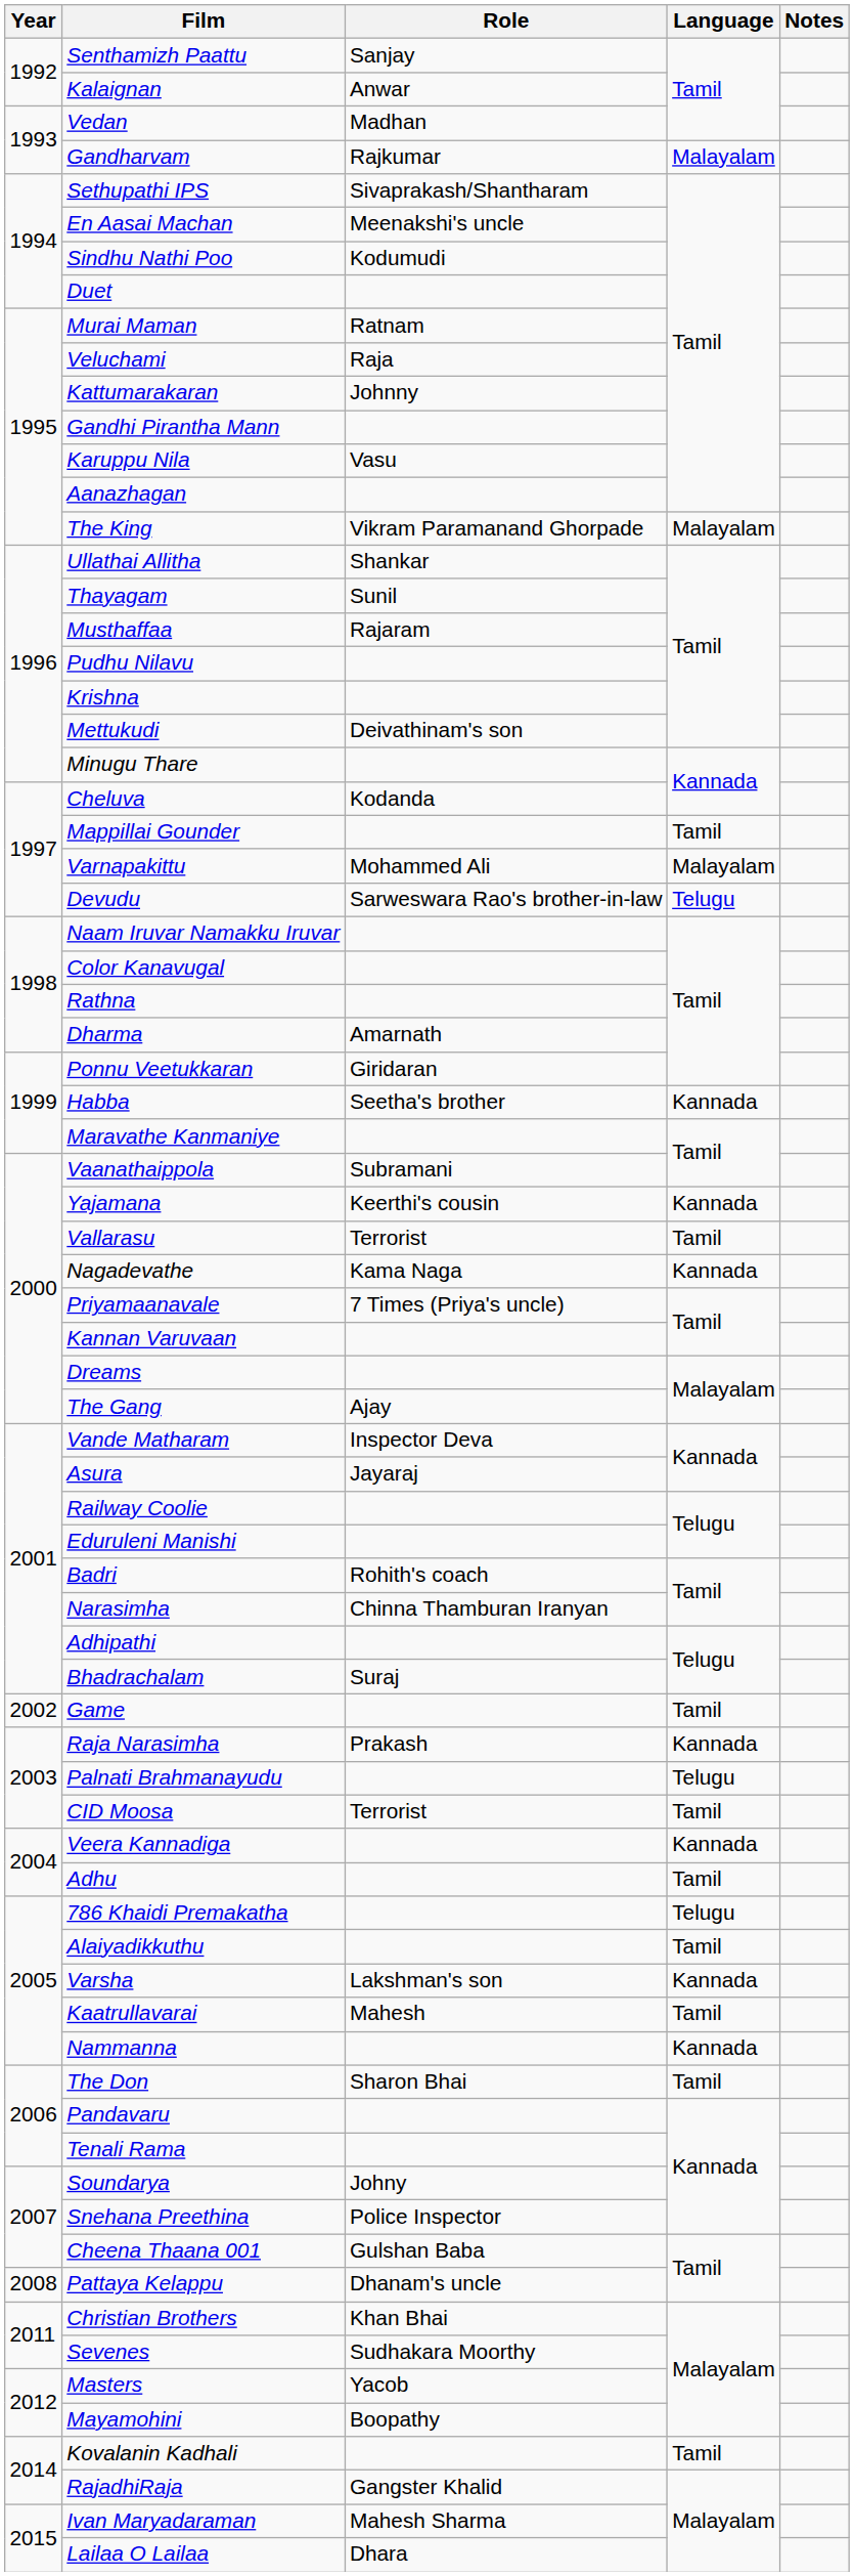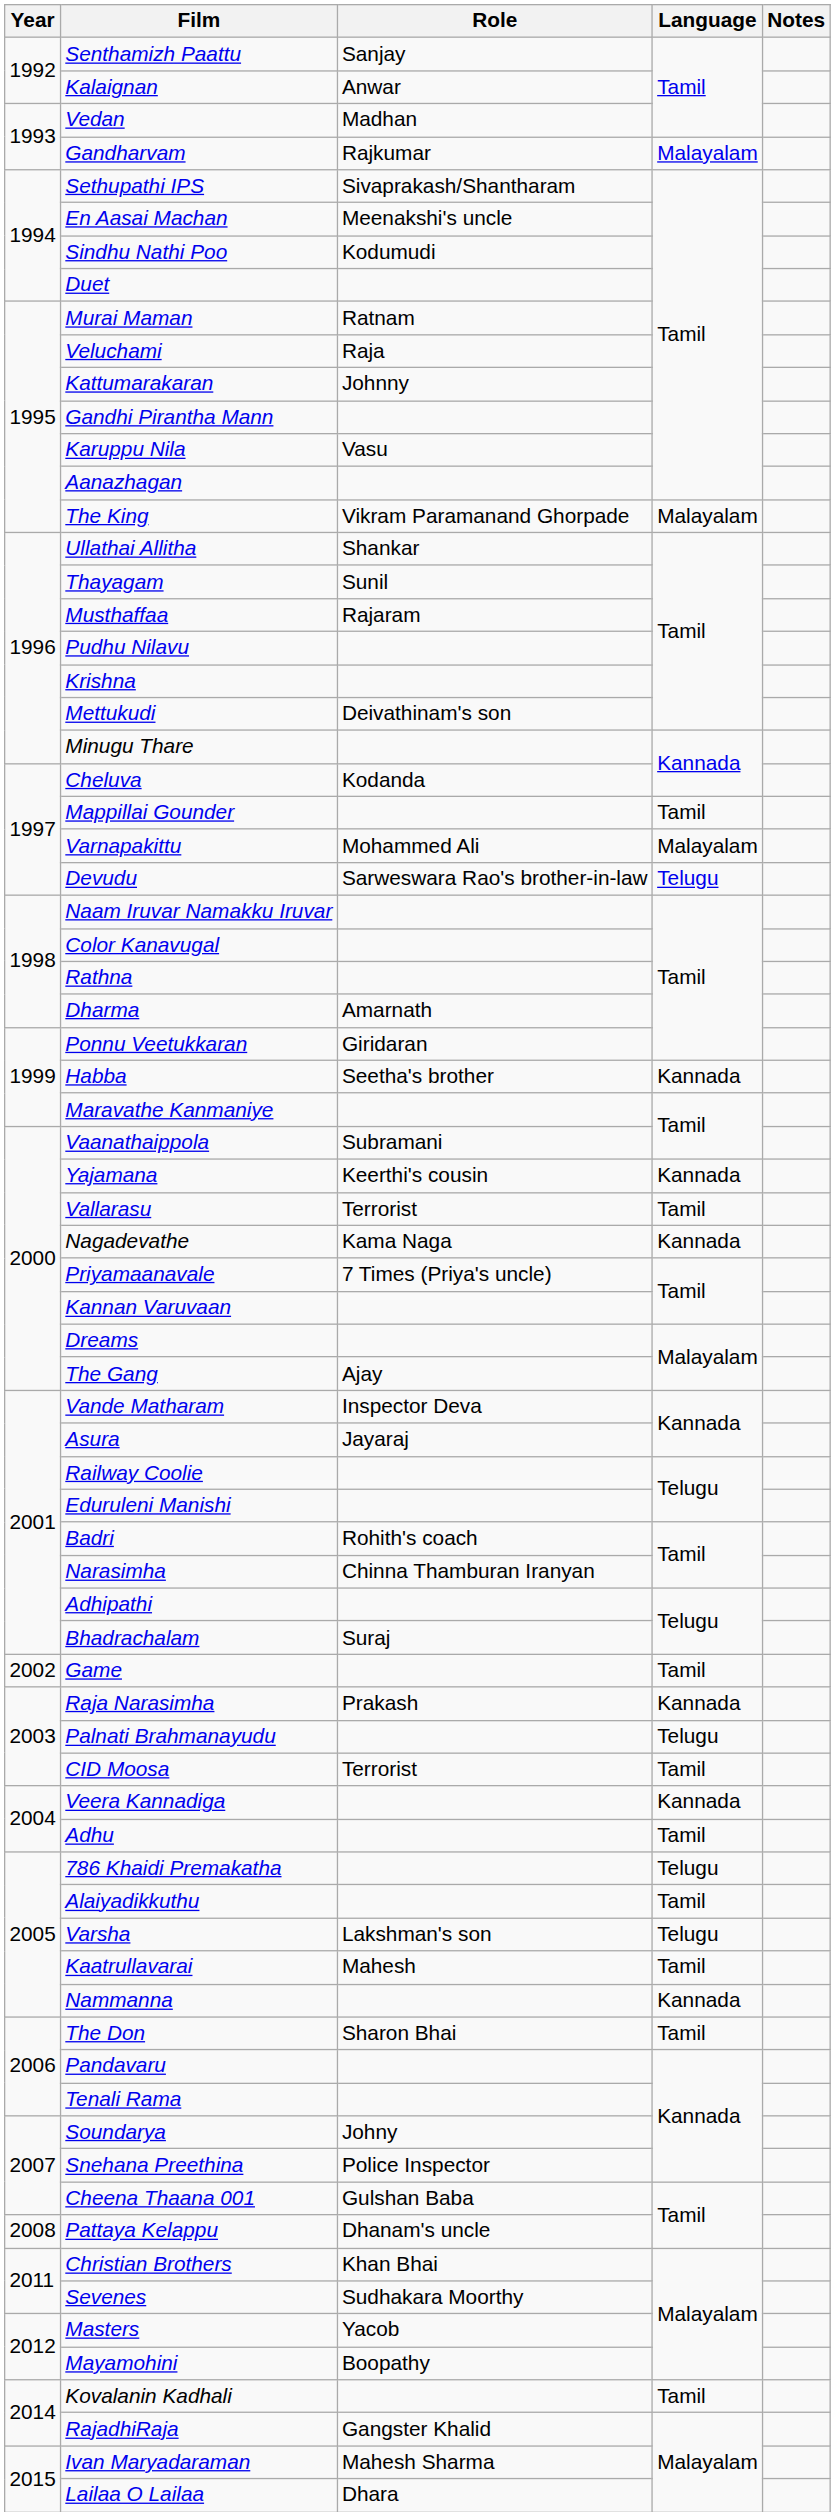 <table class="wikitable sortable">
 <tr>
 <th>Year</th>
 <th>Film</th>
 <th>Role</th>
 <th>Language</th>
 <th class="unsortable">Notes</th>
 </tr>
 <tr>
 <td rowspan="2">1992</td>
 <td><em><a href='#'>Senthamizh Paattu</a></em></td>
 <td>Sanjay</td>
 <td rowspan="3"><a href='#'>Tamil</a></td>
 <td></td>
 </tr>
 <tr>
 <td><em><a href='#'>Kalaignan</a></em></td>
 <td>Anwar</td>
 <td></td>
 </tr>
 <tr>
 <td rowspan="2">1993</td>
 <td><em><a href='#'>Vedan</a></em></td>
 <td>Madhan</td>
 <td></td>
 </tr>
 <tr>
 <td><em><a href='#'>Gandharvam</a></em></td>
 <td>Rajkumar</td>
 <td><a href='#'>Malayalam</a></td>
 <td></td>
 </tr>
 <tr>
 <td rowspan="4">1994</td>
 <td><em><a href='#'>Sethupathi IPS</a></em></td>
 <td>Sivaprakash/Shantharam</td>
 <td rowspan="10">Tamil</td>
 <td></td>
 </tr>
 <tr>
 <td><em><a href='#'>En Aasai Machan</a></em></td>
 <td>Meenakshi's uncle</td>
 <td></td>
 </tr>
 <tr>
 <td><em><a href='#'>Sindhu Nathi Poo</a></em></td>
 <td>Kodumudi</td>
 <td></td>
 </tr>
 <tr>
 <td><em><a href='#'>Duet</a></em></td>
 <td></td>
 <td></td>
 </tr>
 <tr>
 <td rowspan="7">1995</td>
 <td><em><a href='#'>Murai Maman</a></em></td>
 <td>Ratnam</td>
 <td></td>
 </tr>
 <tr>
 <td><em><a href='#'>Veluchami</a></em></td>
 <td>Raja</td>
 <td></td>
 </tr>
 <tr>
 <td><em><a href='#'>Kattumarakaran</a></em></td>
 <td>Johnny</td>
 <td></td>
 </tr>
 <tr>
 <td><em><a href='#'>Gandhi Pirantha Mann</a></em></td>
 <td></td>
 <td></td>
 </tr>
 <tr>
 <td><em><a href='#'>Karuppu Nila</a></em></td>
 <td>Vasu</td>
 <td></td>
 </tr>
 <tr>
 <td><em><a href='#'>Aanazhagan</a></em></td>
 <td></td>
 <td></td>
 </tr>
 <tr>
 <td><em><a href='#'>The King</a></em></td>
 <td>Vikram Paramanand Ghorpade</td>
 <td>Malayalam</td>
 <td></td>
 </tr>
 <tr>
 <td rowspan="7">1996</td>
 <td><em><a href='#'>Ullathai Allitha</a></em></td>
 <td>Shankar</td>
 <td rowspan="6">Tamil</td>
 <td></td>
 </tr>
 <tr>
 <td><em><a href='#'>Thayagam</a></em></td>
 <td>Sunil</td>
 <td></td>
 </tr>
 <tr>
 <td><em><a href='#'>Musthaffaa</a></em></td>
 <td>Rajaram</td>
 <td></td>
 </tr>
 <tr>
 <td><em><a href='#'>Pudhu Nilavu</a></em></td>
 <td></td>
 <td></td>
 </tr>
 <tr>
 <td><em><a href='#'>Krishna</a></em></td>
 <td></td>
 <td></td>
 </tr>
 <tr>
 <td><em><a href='#'>Mettukudi</a></em></td>
 <td>Deivathinam's son</td>
 <td></td>
 </tr>
 <tr>
 <td><em>Minugu Thare</em></td>
 <td></td>
 <td rowspan="2"><a href='#'>Kannada</a></td>
 <td></td>
 </tr>
 <tr>
 <td rowspan="4">1997</td>
 <td><em><a href='#'>Cheluva</a></em></td>
 <td>Kodanda</td>
 <td></td>
 </tr>
 <tr>
 <td><em><a href='#'>Mappillai Gounder</a></em></td>
 <td></td>
 <td>Tamil</td>
 <td></td>
 </tr>
 <tr>
 <td><em><a href='#'>Varnapakittu</a></em></td>
 <td>Mohammed Ali</td>
 <td>Malayalam</td>
 <td></td>
 </tr>
 <tr>
 <td><em><a href='#'>Devudu</a></em></td>
 <td>Sarweswara Rao's brother-in-law</td>
 <td><a href='#'>Telugu</a></td>
 <td></td>
 </tr>
 <tr>
 <td rowspan="4">1998</td>
 <td><em><a href='#'>Naam Iruvar Namakku Iruvar</a></em></td>
 <td></td>
 <td rowspan="5">Tamil</td>
 <td></td>
 </tr>
 <tr>
 <td><em><a href='#'>Color Kanavugal</a></em></td>
 <td></td>
 <td></td>
 </tr>
 <tr>
 <td><em><a href='#'>Rathna</a></em></td>
 <td></td>
 <td></td>
 </tr>
 <tr>
 <td><em><a href='#'>Dharma</a></em></td>
 <td>Amarnath</td>
 <td></td>
 </tr>
 <tr>
 <td rowspan="3">1999</td>
 <td><em><a href='#'>Ponnu Veetukkaran</a></em></td>
 <td>Giridaran</td>
 <td></td>
 </tr>
 <tr>
 <td><em><a href='#'>Habba</a></em></td>
 <td>Seetha's brother</td>
 <td>Kannada</td>
 <td></td>
 </tr>
 <tr>
 <td><em><a href='#'>Maravathe Kanmaniye</a></em></td>
 <td></td>
 <td rowspan="2">Tamil</td>
 <td></td>
 </tr>
 <tr>
 <td rowspan="8">2000</td>
 <td><em><a href='#'>Vaanathaippola</a></em></td>
 <td>Subramani</td>
 <td></td>
 </tr>
 <tr>
 <td><em><a href='#'>Yajamana</a></em></td>
 <td>Keerthi's cousin</td>
 <td>Kannada</td>
 <td></td>
 </tr>
 <tr>
 <td><em><a href='#'>Vallarasu</a></em></td>
 <td>Terrorist</td>
 <td>Tamil</td>
 <td></td>
 </tr>
 <tr>
 <td><em>Nagadevathe</em></td>
 <td>Kama Naga</td>
 <td>Kannada</td>
 <td></td>
 </tr>
 <tr>
 <td><em><a href='#'>Priyamaanavale</a></em></td>
 <td>7 Times (Priya's uncle)</td>
 <td rowspan="2">Tamil</td>
 <td></td>
 </tr>
 <tr>
 <td><em><a href='#'>Kannan Varuvaan</a></em></td>
 <td></td>
 <td></td>
 </tr>
 <tr>
 <td><em><a href='#'>Dreams</a></em></td>
 <td></td>
 <td rowspan="2">Malayalam</td>
 <td></td>
 </tr>
 <tr>
 <td><em><a href='#'>The Gang</a></em></td>
 <td>Ajay</td>
 <td></td>
 </tr>
 <tr>
 <td rowspan="8">2001</td>
 <td><em><a href='#'>Vande Matharam</a></em></td>
 <td>Inspector Deva</td>
 <td rowspan="2">Kannada</td>
 <td></td>
 </tr>
 <tr>
 <td><em><a href='#'>Asura</a></em></td>
 <td>Jayaraj</td>
 <td></td>
 </tr>
 <tr>
 <td><em><a href='#'>Railway Coolie</a></em></td>
 <td></td>
 <td rowspan="2">Telugu</td>
 <td></td>
 </tr>
 <tr>
 <td><em><a href='#'>Eduruleni Manishi</a></em></td>
 <td></td>
 <td></td>
 </tr>
 <tr>
 <td><em><a href='#'>Badri</a></em></td>
 <td>Rohith's coach</td>
 <td rowspan="2">Tamil</td>
 <td></td>
 </tr>
 <tr>
 <td><em><a href='#'>Narasimha</a></em></td>
 <td>Chinna Thamburan Iranyan</td>
 <td></td>
 </tr>
 <tr>
 <td><em><a href='#'>Adhipathi</a></em></td>
 <td></td>
 <td rowspan="2">Telugu</td>
 <td></td>
 </tr>
 <tr>
 <td><em><a href='#'>Bhadrachalam</a></em></td>
 <td>Suraj</td>
 <td></td>
 </tr>
 <tr>
 <td>2002</td>
 <td><em><a href='#'>Game</a></em></td>
 <td></td>
 <td>Tamil</td>
 <td></td>
 </tr>
 <tr>
 <td rowspan="3">2003</td>
 <td><em><a href='#'>Raja Narasimha</a></em></td>
 <td>Prakash</td>
 <td>Kannada</td>
 <td></td>
 </tr>
 <tr>
 <td><em><a href='#'>Palnati Brahmanayudu</a></em></td>
 <td></td>
 <td>Telugu</td>
 <td></td>
 </tr>
 <tr>
 <td><em><a href='#'>CID Moosa</a></em></td>
 <td>Terrorist</td>
 <td>Tamil</td>
 <td></td>
 </tr>
 <tr>
 <td rowspan="2">2004</td>
 <td><em><a href='#'>Veera Kannadiga</a></em></td>
 <td></td>
 <td>Kannada</td>
 <td></td>
 </tr>
 <tr>
 <td><em><a href='#'>Adhu</a></em></td>
 <td></td>
 <td>Tamil</td>
 <td></td>
 </tr>
 <tr>
 <td rowspan="5">2005</td>
 <td><em><a href='#'>786 Khaidi Premakatha</a></em></td>
 <td></td>
 <td>Telugu</td>
 <td></td>
 </tr>
 <tr>
 <td><em><a href='#'>Alaiyadikkuthu</a></em></td>
 <td></td>
 <td>Tamil</td>
 <td></td>
 </tr>
 <tr>
 <td><em><a href='#'>Varsha</a></em></td>
 <td>Lakshman's son</td>
-<td>Kannada</td>
+<td>Telugu</td>
 <td></td>
 </tr>
 <tr>
 <td><em><a href='#'>Kaatrullavarai</a></em></td>
 <td>Mahesh</td>
 <td>Tamil</td>
 <td></td>
 </tr>
 <tr>
 <td><em><a href='#'>Nammanna</a></em></td>
 <td></td>
 <td>Kannada</td>
 <td></td>
 </tr>
 <tr>
 <td rowspan="3">2006</td>
 <td><em><a href='#'>The Don</a></em></td>
 <td>Sharon Bhai</td>
 <td>Tamil</td>
 <td></td>
 </tr>
 <tr>
 <td><em><a href='#'>Pandavaru</a></em></td>
 <td></td>
 <td rowspan="4">Kannada</td>
 <td></td>
 </tr>
 <tr>
 <td><em><a href='#'>Tenali Rama</a></em></td>
 <td></td>
 <td></td>
 </tr>
 <tr>
 <td rowspan="3">2007</td>
 <td><em><a href='#'>Soundarya</a></em></td>
 <td>Johny</td>
 <td></td>
 </tr>
 <tr>
 <td><em><a href='#'>Snehana Preethina</a></em></td>
 <td>Police Inspector</td>
 <td></td>
 </tr>
 <tr>
 <td><em><a href='#'>Cheena Thaana 001</a></em></td>
 <td>Gulshan Baba</td>
 <td rowspan="2">Tamil</td>
 <td></td>
 </tr>
 <tr>
 <td>2008</td>
 <td><em><a href='#'>Pattaya Kelappu</a></em></td>
 <td>Dhanam's uncle</td>
 <td></td>
 </tr>
 <tr>
 <td rowspan="2">2011</td>
 <td><em><a href='#'>Christian Brothers</a></em></td>
 <td>Khan Bhai</td>
 <td rowspan="4">Malayalam</td>
 <td></td>
 </tr>
 <tr>
 <td><em><a href='#'>Sevenes</a></em></td>
 <td>Sudhakara Moorthy</td>
 <td></td>
 </tr>
 <tr>
 <td rowspan="2">2012</td>
 <td><em><a href='#'>Masters</a></em></td>
 <td>Yacob</td>
 <td></td>
 </tr>
 <tr>
 <td><em><a href='#'>Mayamohini</a></em></td>
 <td>Boopathy</td>
 <td></td>
 </tr>
 <tr>
 <td rowspan="2">2014</td>
 <td><em>Kovalanin Kadhali</em></td>
 <td></td>
 <td>Tamil</td>
 <td></td>
 </tr>
 <tr>
 <td><em><a href='#'>RajadhiRaja</a></em></td>
 <td>Gangster Khalid</td>
 <td rowspan="3">Malayalam</td>
 <td></td>
 </tr>
 <tr>
 <td rowspan="2">2015</td>
 <td><em><a href='#'>Ivan Maryadaraman</a></em></td>
 <td>Mahesh Sharma</td>
 <td></td>
 </tr>
 <tr>
 <td><em><a href='#'>Lailaa O Lailaa</a></em></td>
 <td>Dhara</td>
 <td></td>
 </tr>
 </table>
